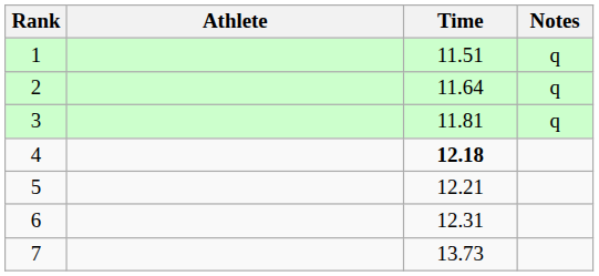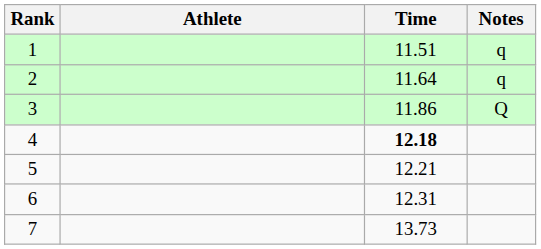 <table class="wikitable" style="text-align:center">
 <tr>
 <th width=40>Rank</th>
 <th width=250>Athlete</th>
 <th width=80>Time</th>
 <th width=50>Notes</th>
 </tr>
 <tr bgcolor="ccffcc">
 <td>1</td>
 <td align=left></td>
 <td>11.51</td>
 <td>q</td>
 </tr>
 <tr bgcolor="ccffcc">
 <td>2</td>
 <td align=left></td>
 <td>11.64</td>
 <td>q</td>
 </tr>
 <tr bgcolor="ccffcc">
 <td>3</td>
 <td align=left></td>
-<td>11.81</td>
-<td>q</td>
+<td>11.86</td>
+<td>Q</td>
 </tr>
 <tr>
 <td>4</td>
 <td align=left></td>
 <td><strong>12.18</strong></td>
 <td></td>
 </tr>
 <tr>
 <td>5</td>
 <td align=left></td>
 <td>12.21</td>
 <td></td>
 </tr>
 <tr>
 <td>6</td>
 <td align=left></td>
 <td>12.31</td>
 <td></td>
 </tr>
 <tr>
 <td>7</td>
 <td align=left></td>
 <td>13.73</td>
 <td></td>
 </tr>
 </table>
